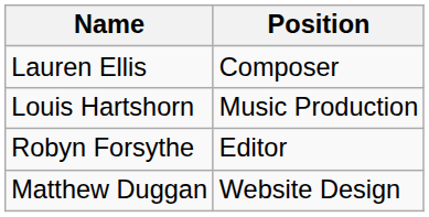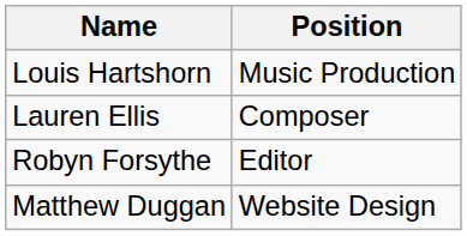 <table class="wikitable">
 <tr>
 <th>Name</th>
 <th>Position</th>
 </tr>
 <tr>
+<td>Louis Hartshorn</td>
+<td>Music Production</td>
+</tr>
+<tr>
 <td>Lauren Ellis</td>
 <td>Composer</td>
-</tr>
-<tr>
-<td>Louis Hartshorn</td>
-<td>Music Production</td>
 </tr>
 <tr>
 <td>Robyn Forsythe</td>
 <td>Editor</td>
 </tr>
 <tr>
 <td>Matthew Duggan</td>
 <td>Website Design</td>
 </tr>
 </table>
